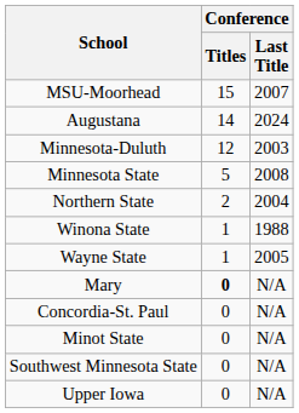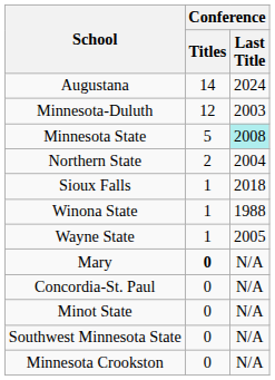 <table class="wikitable sortable" style="text-align:center">
 <tr>
 <th rowspan=2>School</th>
 <th colspan=2>Conference</th>
 </tr>
 <tr>
 <th>Titles</th>
 <th>Last<br>Title</th>
-</tr>
-<tr>
-<td>MSU-Moorhead</td>
-<td>15</td>
-<td>2007</td>
 </tr>
 <tr>
 <td>Augustana</td>
 <td>14</td>
 <td>2024</td>
 </tr>
 <tr>
 <td>Minnesota-Duluth</td>
 <td>12</td>
 <td>2003</td>
 </tr>
 <tr>
 <td>Minnesota State</td>
 <td>5</td>
-<td>2008</td>
+<td style="background: paleturquoise;">2008</td>
 </tr>
 <tr>
 <td>Northern State</td>
 <td>2</td>
 <td>2004</td>
+</tr>
+<tr>
+<td>Sioux Falls</td>
+<td>1</td>
+<td>2018</td>
 </tr>
 <tr>
 <td>Winona State</td>
 <td>1</td>
 <td>1988</td>
 </tr>
 <tr>
 <td>Wayne State</td>
 <td>1</td>
 <td>2005</td>
 </tr>
 <tr>
 <td>Mary</td>
 <td><strong>0</strong></td>
 <td>N/A</td>
 </tr>
 <tr>
 <td>Concordia-St. Paul</td>
 <td>0</td>
 <td>N/A</td>
 </tr>
 <tr>
 <td>Minot State</td>
 <td>0</td>
 <td>N/A</td>
 </tr>
 <tr>
 <td>Southwest Minnesota State</td>
 <td>0</td>
 <td>N/A</td>
 </tr>
 <tr>
-<td>Upper Iowa</td>
+<td>Minnesota Crookston</td>
 <td>0</td>
 <td>N/A</td>
 </tr>
 </table>
